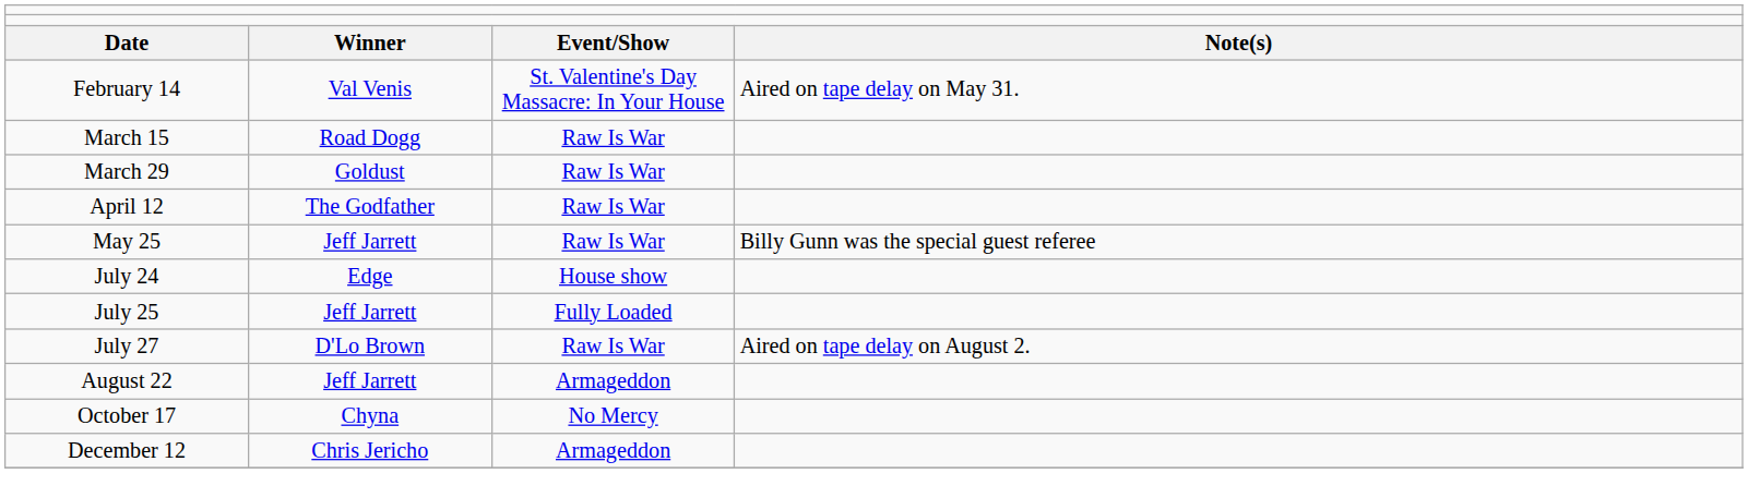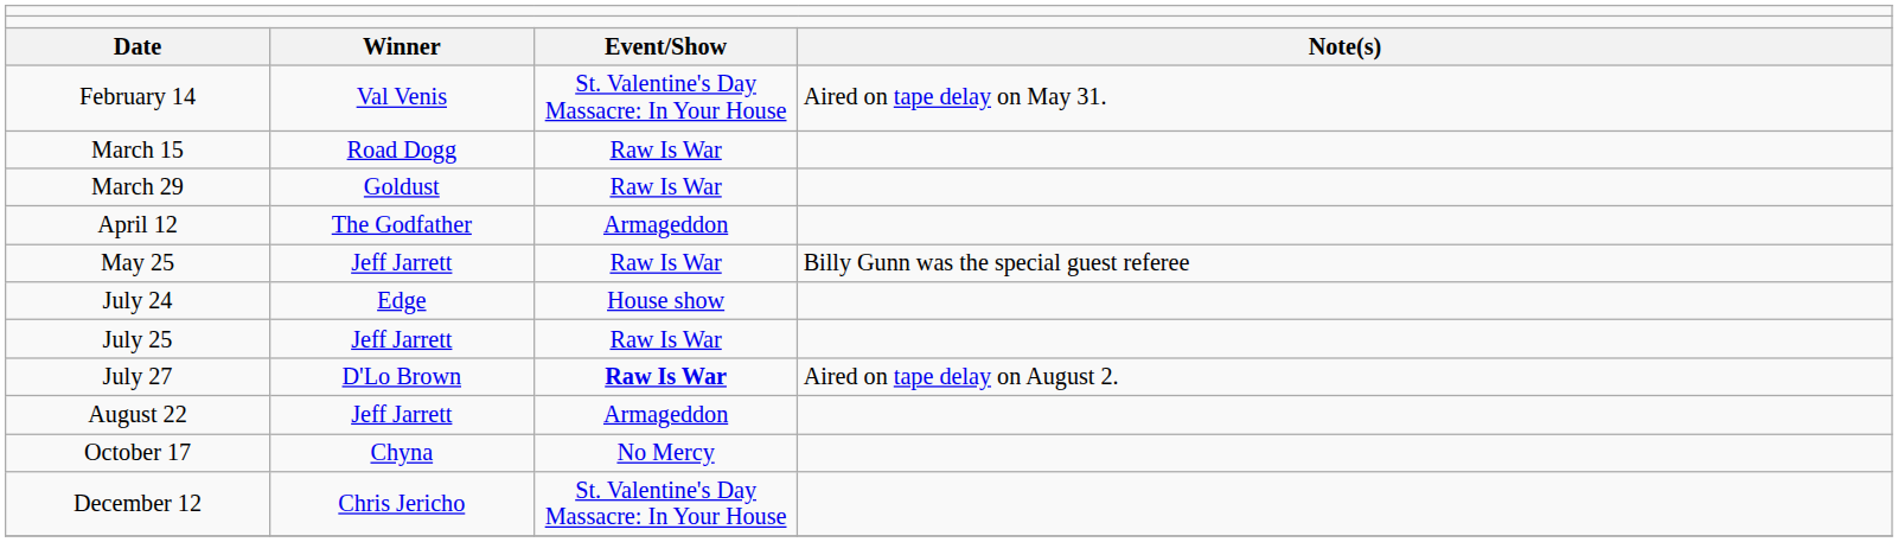 <table class="wikitable" style="text-align:center; width:100%;">
 <tr>
 <td colspan="5"></td>
 </tr>
 <tr>
 <td colspan="5"><strong></strong></td>
 </tr>
 <tr>
 <th width=14%>Date</th>
 <th width=14%>Winner</th>
 <th width=14%>Event/Show</th>
 <th width=58%>Note(s)</th>
 </tr>
 <tr>
 <td>February 14</td>
 <td><a href='#'>Val Venis</a></td>
 <td><a href='#'>St. Valentine's Day Massacre: In Your House</a></td>
 <td align=left>Aired on <a href='#'>tape delay</a> on May 31.</td>
 </tr>
 <tr>
 <td>March 15</td>
 <td><a href='#'>Road Dogg</a></td>
 <td><a href='#'>Raw Is War</a></td>
 <td align=left></td>
 </tr>
 <tr>
 <td>March 29</td>
 <td><a href='#'>Goldust</a></td>
 <td><a href='#'>Raw Is War</a></td>
 <td align=left></td>
 </tr>
 <tr>
 <td>April 12</td>
 <td><a href='#'>The Godfather</a></td>
-<td><a href='#'>Raw Is War</a></td>
+<td><a href='#'>Armageddon</a></td>
 <td align=left></td>
 </tr>
 <tr>
 <td>May 25</td>
 <td><a href='#'>Jeff Jarrett</a></td>
 <td><a href='#'>Raw Is War</a></td>
 <td align=left>Billy Gunn was the special guest referee</td>
 </tr>
 <tr>
 <td>July 24</td>
 <td><a href='#'>Edge</a></td>
 <td><a href='#'>House show</a></td>
 <td align=left></td>
 </tr>
 <tr>
 <td>July 25</td>
 <td><a href='#'>Jeff Jarrett</a></td>
-<td><a href='#'>Fully Loaded</a></td>
+<td><a href='#'>Raw Is War</a></td>
 <td align=left></td>
 </tr>
 <tr>
 <td>July 27</td>
 <td><a href='#'>D'Lo Brown</a></td>
-<td><a href='#'>Raw Is War</a></td>
+<td><strong><a href='#'>Raw Is War</a></strong></td>
 <td align=left>Aired on <a href='#'>tape delay</a> on August 2.</td>
 </tr>
 <tr>
 <td>August 22</td>
 <td><a href='#'>Jeff Jarrett</a></td>
 <td><a href='#'>Armageddon</a></td>
 <td align=left></td>
 </tr>
 <tr>
 <td>October 17</td>
 <td><a href='#'>Chyna</a></td>
 <td><a href='#'>No Mercy</a></td>
 <td align=left></td>
 </tr>
 <tr>
 <td>December 12</td>
 <td><a href='#'>Chris Jericho</a></td>
-<td><a href='#'>Armageddon</a></td>
+<td><a href='#'>St. Valentine's Day Massacre: In Your House</a></td>
 <td align=left></td>
 </tr>
 <tr>
 </tr>
 </table>
